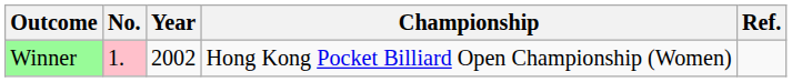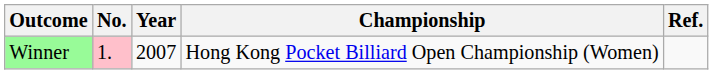 <table class="wikitable sortable">
 <tr>
 <th>Outcome</th>
 <th>No.</th>
 <th>Year</th>
 <th>Championship</th>
 <th>Ref.</th>
 </tr>
 <tr>
 <td style="background:#98FB98">Winner</td>
 <td style="background: pink;">1.</td>
-<td>2002</td>
+<td>2007</td>
 <td>Hong Kong <a href='#'>Pocket Billiard</a> Open Championship (Women)</td>
 <td></td>
 </tr>
 </table>
